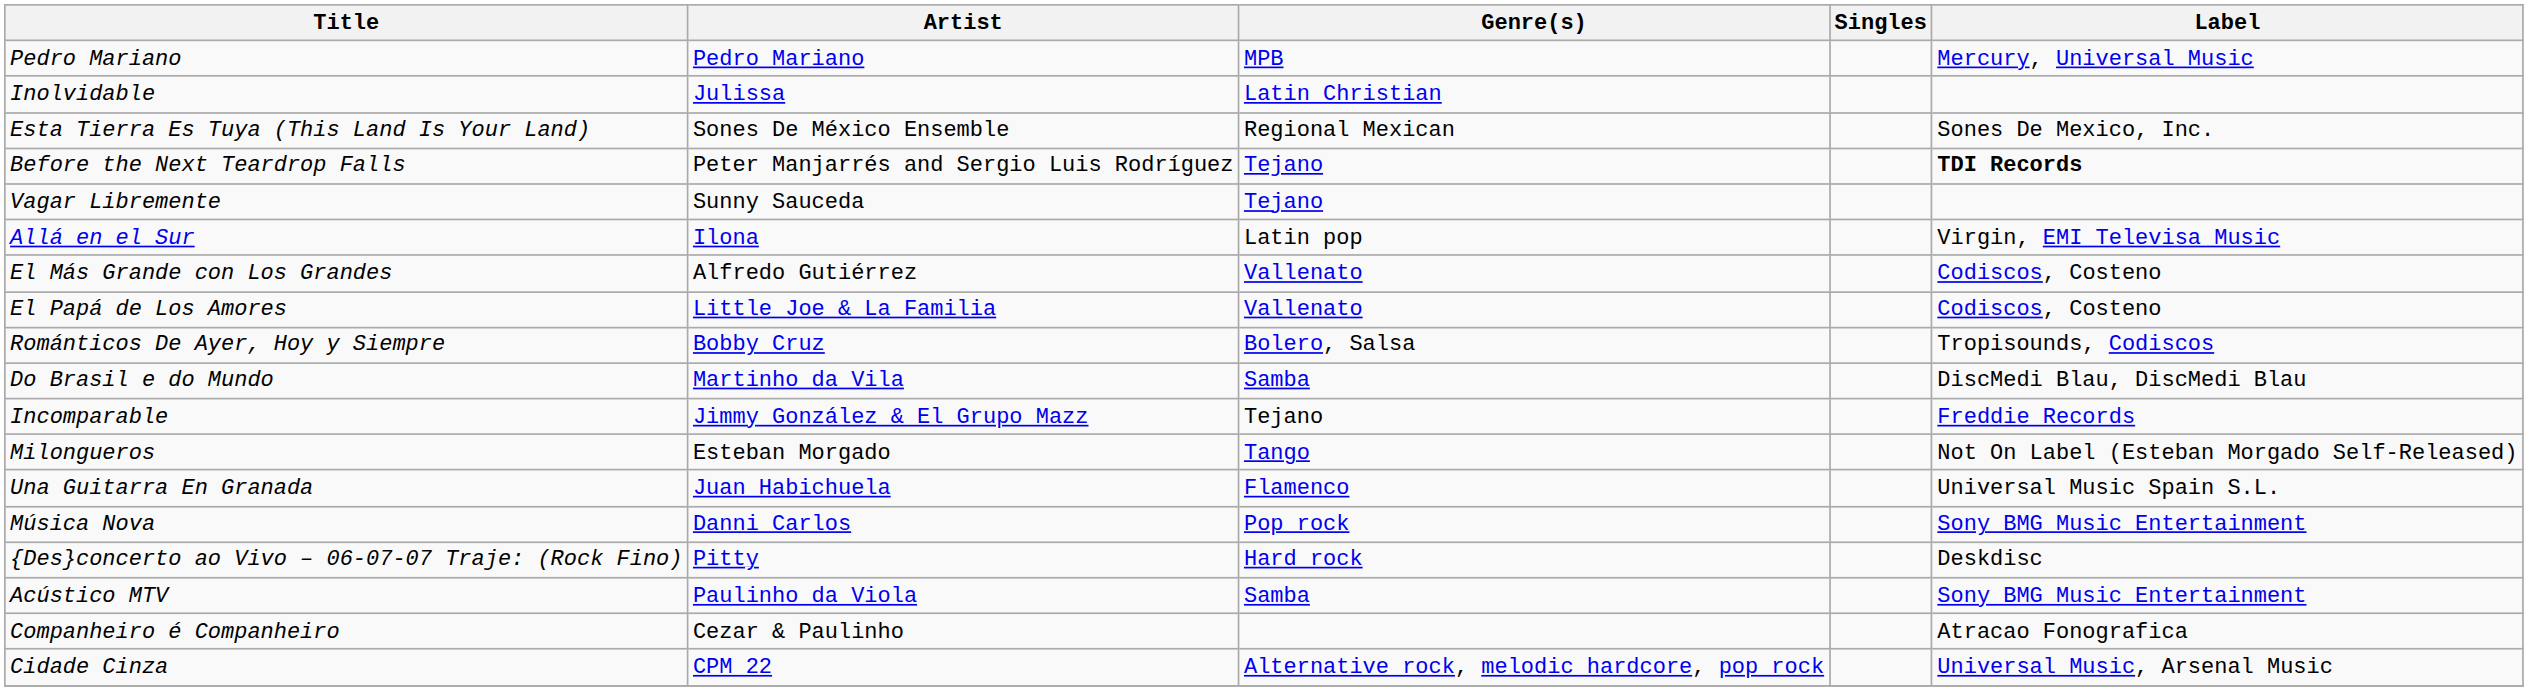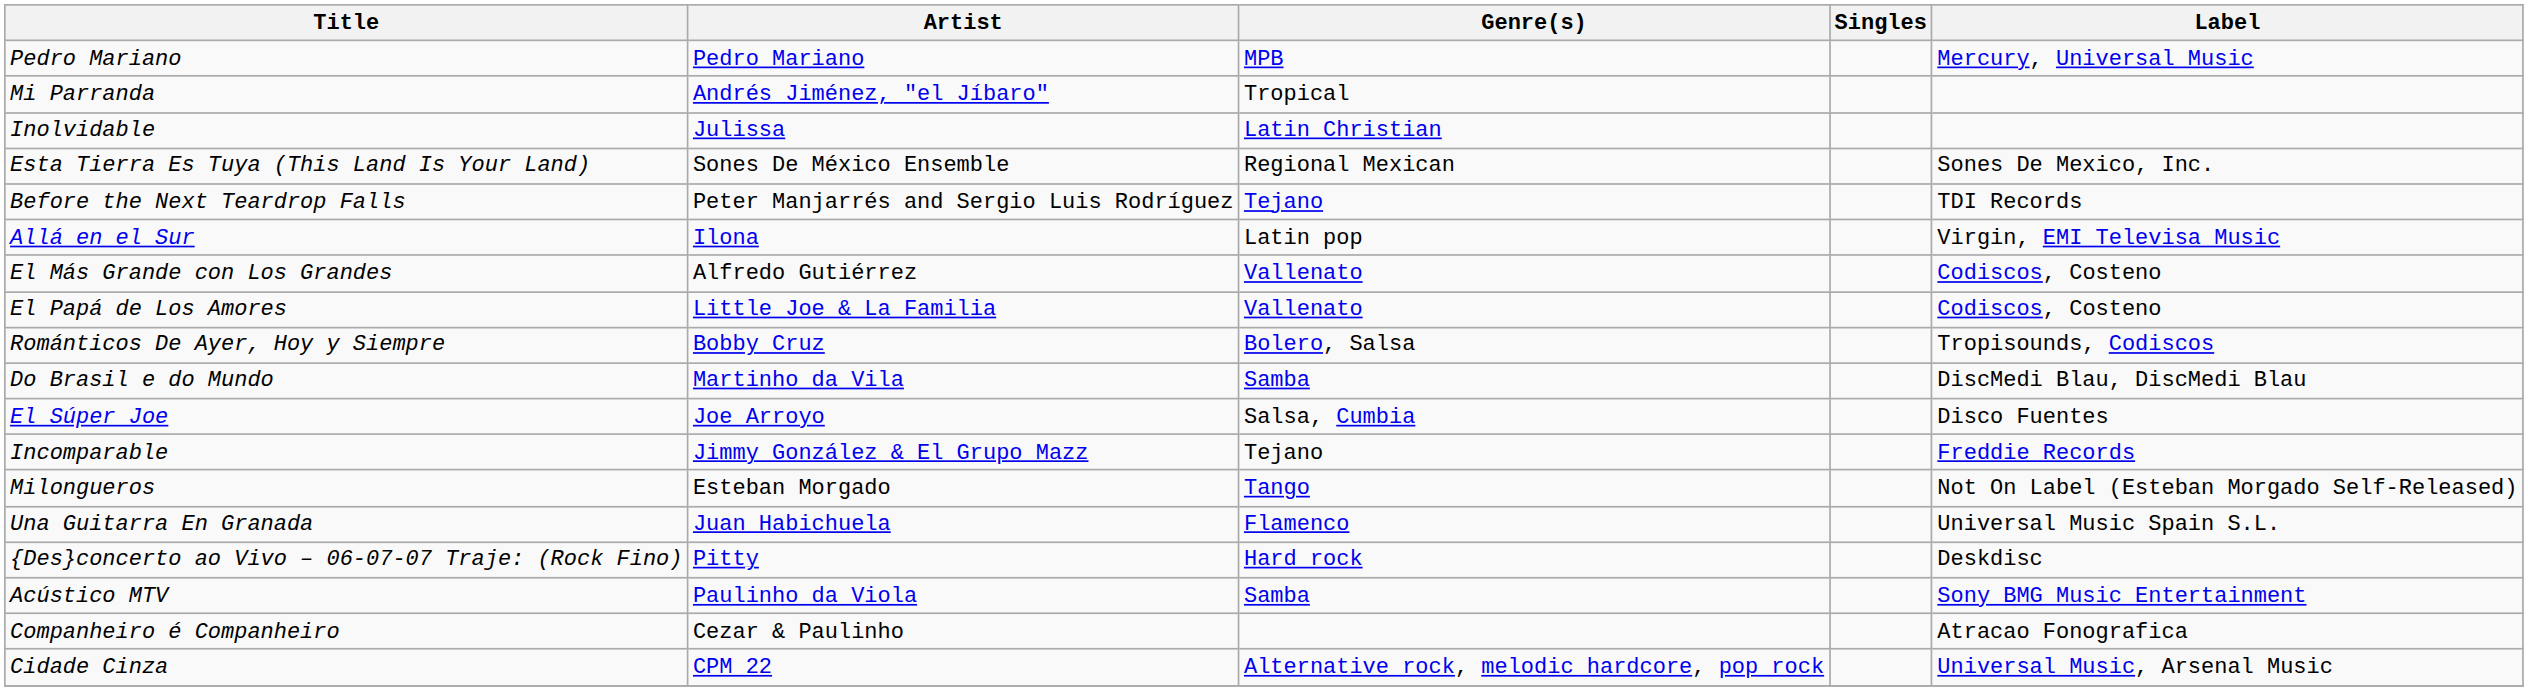 <table class="wikitable sortable" style="text-align: left;">
 <tr>
 <th>Title</th>
 <th>Artist</th>
 <th>Genre(s)</th>
 <th>Singles</th>
 <th>Label</th>
 </tr>
 <tr>
 <td><em>Pedro Mariano</em></td>
 <td><a href='#'>Pedro Mariano</a></td>
 <td><a href='#'>MPB</a></td>
 <td></td>
 <td><a href='#'>Mercury</a>, <a href='#'>Universal Music</a></td>
+</tr>
+<tr>
+<td><em>Mi Parranda</em></td>
+<td><a href='#'>Andrés Jiménez, "el Jíbaro"</a></td>
+<td>Tropical</td>
+<td></td>
+<td></td>
 </tr>
 <tr>
 <td><em>Inolvidable</em></td>
 <td><a href='#'>Julissa</a></td>
 <td><a href='#'>Latin Christian</a></td>
 <td></td>
 <td></td>
 </tr>
 <tr>
 <td><em>Esta Tierra Es Tuya (This Land Is Your Land)</em></td>
 <td>Sones De México Ensemble</td>
 <td>Regional Mexican</td>
 <td></td>
 <td>Sones De Mexico, Inc.</td>
 </tr>
 <tr>
 <td><em>Before the Next Teardrop Falls</em></td>
 <td>Peter Manjarrés and Sergio Luis Rodríguez</td>
 <td><a href='#'>Tejano</a></td>
 <td></td>
-<td><strong>TDI Records</strong></td>
-</tr>
-<tr>
-<td><em>Vagar Libremente</em></td>
-<td>Sunny Sauceda</td>
-<td><a href='#'>Tejano</a></td>
-<td></td>
-<td></td>
+<td>TDI Records</td>
 </tr>
 <tr>
 <td><em><a href='#'>Allá en el Sur</a></em></td>
 <td><a href='#'>Ilona</a></td>
 <td>Latin pop</td>
 <td></td>
 <td>Virgin, <a href='#'>EMI Televisa Music</a></td>
 </tr>
 <tr>
 <td><em>El Más Grande con Los Grandes</em></td>
 <td>Alfredo Gutiérrez</td>
 <td><a href='#'>Vallenato</a></td>
 <td></td>
 <td><a href='#'>Codiscos</a>, Costeno</td>
 </tr>
 <tr>
 <td><em>El Papá de Los Amores</em></td>
 <td><a href='#'>Little Joe & La Familia</a></td>
 <td><a href='#'>Vallenato</a></td>
 <td></td>
 <td><a href='#'>Codiscos</a>, Costeno</td>
 </tr>
 <tr>
 <td><em>Románticos De Ayer, Hoy y Siempre</em></td>
 <td><a href='#'>Bobby Cruz</a></td>
 <td><a href='#'>Bolero</a>, Salsa</td>
 <td></td>
 <td>Tropisounds, <a href='#'>Codiscos</a></td>
 </tr>
 <tr>
 <td><em>Do Brasil e do Mundo</em></td>
 <td><a href='#'>Martinho da Vila</a></td>
 <td><a href='#'>Samba</a></td>
 <td></td>
 <td>DiscMedi Blau, DiscMedi Blau</td>
 </tr>
 <tr>
+<td><em><a href='#'>El Súper Joe</a></em></td>
+<td><a href='#'>Joe Arroyo</a></td>
+<td>Salsa, <a href='#'>Cumbia</a></td>
+<td></td>
+<td>Disco Fuentes</td>
+</tr>
+<tr>
 <td><em>Incomparable</em></td>
 <td><a href='#'>Jimmy González & El Grupo Mazz</a></td>
 <td>Tejano</td>
 <td></td>
 <td><a href='#'>Freddie Records</a></td>
 </tr>
 <tr>
 <td><em>Milongueros</em></td>
 <td>Esteban Morgado</td>
 <td><a href='#'>Tango</a></td>
 <td></td>
 <td>Not On Label (Esteban Morgado Self-Released)</td>
 </tr>
 <tr>
 <td><em>Una Guitarra En Granada</em></td>
 <td><a href='#'>Juan Habichuela</a></td>
 <td><a href='#'>Flamenco</a></td>
 <td></td>
 <td>Universal Music Spain S.L.</td>
-</tr>
-<tr>
-<td><em>Música Nova</em></td>
-<td><a href='#'>Danni Carlos</a></td>
-<td><a href='#'>Pop rock</a></td>
-<td></td>
-<td><a href='#'>Sony BMG Music Entertainment</a></td>
 </tr>
 <tr>
 <td><em>{Des}concerto ao Vivo – 06-07-07 Traje: (Rock Fino)</em></td>
 <td><a href='#'>Pitty</a></td>
 <td><a href='#'>Hard rock</a></td>
 <td></td>
 <td>Deskdisc</td>
 </tr>
 <tr>
 <td><em>Acústico MTV</em></td>
 <td><a href='#'>Paulinho da Viola</a></td>
 <td><a href='#'>Samba</a></td>
 <td></td>
 <td><a href='#'>Sony BMG Music Entertainment</a></td>
 </tr>
 <tr>
 <td><em>Companheiro é Companheiro</em></td>
 <td>Cezar & Paulinho</td>
 <td></td>
 <td></td>
 <td>Atracao Fonografica</td>
 </tr>
 <tr>
 <td><em>Cidade Cinza</em></td>
 <td><a href='#'>CPM 22</a></td>
 <td><a href='#'>Alternative rock</a>, <a href='#'>melodic hardcore</a>, <a href='#'>pop rock</a></td>
 <td></td>
 <td><a href='#'>Universal Music</a>, Arsenal Music</td>
 </tr>
 <tr>
 </tr>
 </table>
